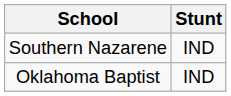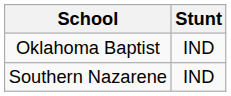 <table class=wikitable style=text-align:center>
 <tr>
 <th>School</th>
 <th>Stunt</th>
 </tr>
 <tr>
+<td>Oklahoma Baptist</td>
+<td>IND</td>
+</tr>
+<tr>
 <td>Southern Nazarene</td>
 <td>IND</td>
 </tr>
-<tr>
-<td>Oklahoma Baptist</td>
-<td>IND</td>
-</tr>
 </table>
